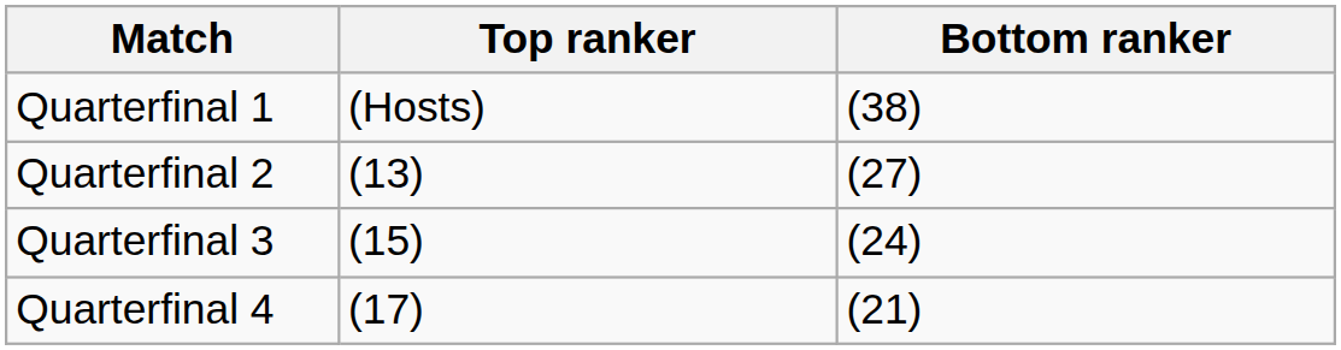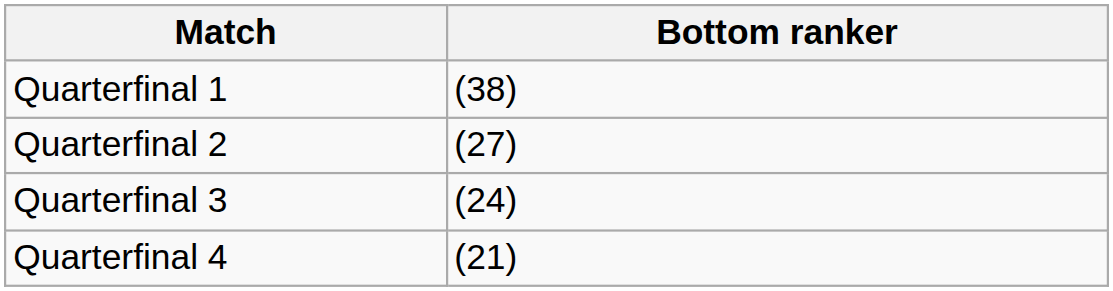 <table class="wikitable" width=500>
 <tr>
 <th width=25%>Match</th>
-<th width=37.5%>Top ranker</th>
 <th width=37.5%>Bottom ranker</th>
 </tr>
 <tr>
 <td>Quarterfinal 1</td>
-<td> (Hosts)</td>
 <td> (38)</td>
 </tr>
 <tr>
 <td>Quarterfinal 2</td>
-<td> (13)</td>
 <td> (27)</td>
 </tr>
 <tr>
 <td>Quarterfinal 3</td>
-<td> (15)</td>
 <td> (24)</td>
 </tr>
 <tr>
 <td>Quarterfinal 4</td>
-<td> (17)</td>
 <td> (21)</td>
 </tr>
 </table>
